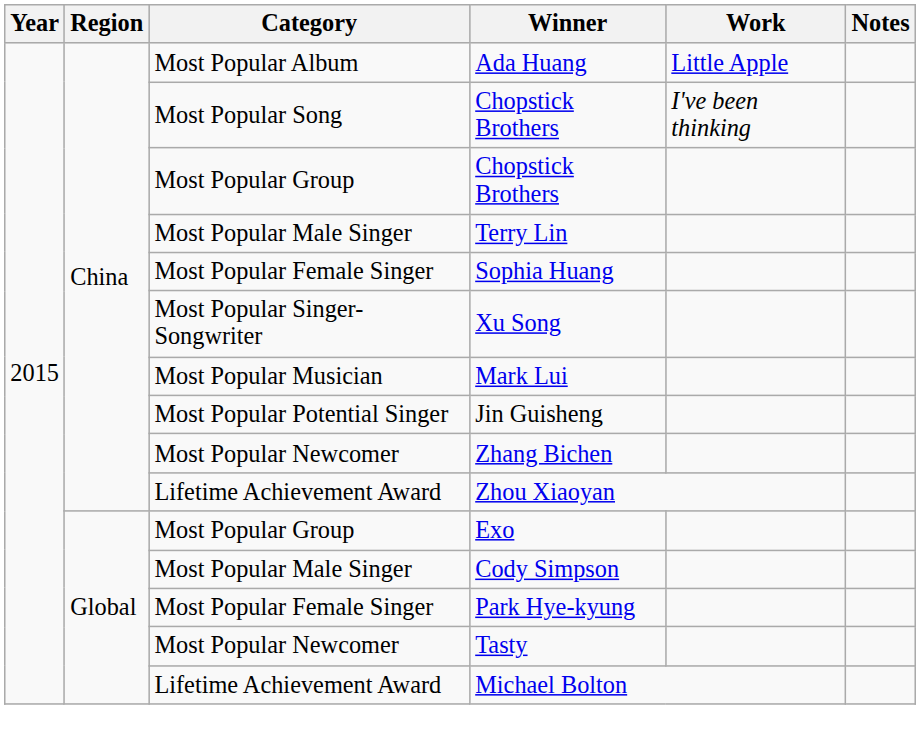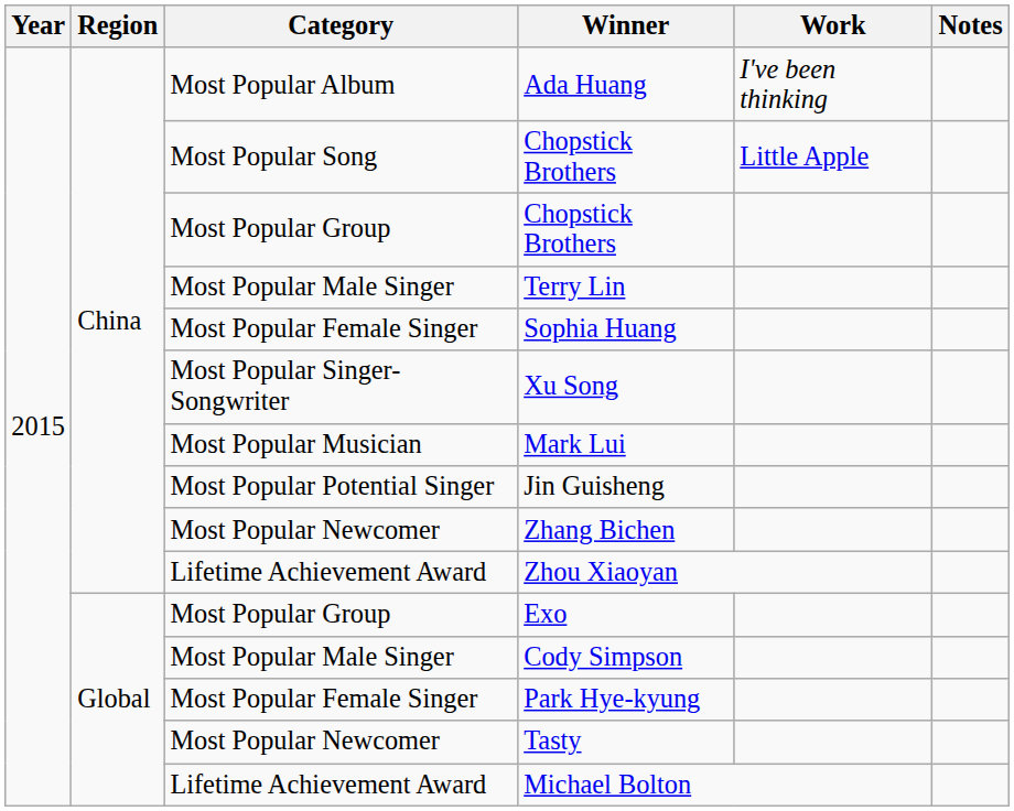 <table class="wikitable" style="width:600px">
 <tr>
 <th>Year</th>
 <th>Region</th>
 <th>Category</th>
 <th>Winner</th>
 <th>Work</th>
 <th>Notes</th>
 </tr>
 <tr>
 <td rowspan=15>2015</td>
 <td rowspan=10>China</td>
 <td>Most Popular Album</td>
 <td><a href='#'>Ada Huang</a></td>
-<td><a href='#'>Little Apple</a></td>
+<td><em>I've been thinking</em></td>
 <td></td>
 </tr>
 <tr>
 <td>Most Popular Song</td>
 <td><a href='#'>Chopstick Brothers</a></td>
-<td><em>I've been thinking</em></td>
+<td><a href='#'>Little Apple</a></td>
 <td></td>
 </tr>
 <tr>
 <td>Most Popular Group</td>
 <td><a href='#'>Chopstick Brothers</a></td>
 <td></td>
 <td></td>
 </tr>
 <tr>
 <td>Most Popular Male Singer</td>
 <td><a href='#'>Terry Lin</a></td>
 <td></td>
 <td></td>
 </tr>
 <tr>
 <td>Most Popular Female Singer</td>
 <td><a href='#'>Sophia Huang</a></td>
 <td></td>
 <td></td>
 </tr>
 <tr>
 <td>Most Popular Singer-Songwriter</td>
 <td><a href='#'>Xu Song</a></td>
 <td></td>
 <td></td>
 </tr>
 <tr>
 <td>Most Popular Musician</td>
 <td><a href='#'>Mark Lui</a></td>
 <td></td>
 <td></td>
 </tr>
 <tr>
 <td>Most Popular Potential Singer</td>
 <td>Jin Guisheng</td>
 <td></td>
 <td></td>
 </tr>
 <tr>
 <td>Most Popular Newcomer</td>
 <td><a href='#'>Zhang Bichen</a></td>
 <td></td>
 <td></td>
 </tr>
 <tr>
 <td>Lifetime Achievement Award</td>
 <td colspan=2><a href='#'>Zhou Xiaoyan</a></td>
 <td></td>
 </tr>
 <tr>
 <td rowspan=5>Global</td>
 <td>Most Popular Group</td>
 <td><a href='#'>Exo</a></td>
 <td></td>
 <td></td>
 </tr>
 <tr>
 <td>Most Popular Male Singer</td>
 <td><a href='#'>Cody Simpson</a></td>
 <td></td>
 <td></td>
 </tr>
 <tr>
 <td>Most Popular Female Singer</td>
 <td><a href='#'>Park Hye-kyung</a></td>
 <td></td>
 <td></td>
 </tr>
 <tr>
 <td>Most Popular Newcomer</td>
 <td><a href='#'>Tasty</a></td>
 <td></td>
 <td></td>
 </tr>
 <tr>
 <td>Lifetime Achievement Award</td>
 <td colspan=2><a href='#'>Michael Bolton</a></td>
 <td></td>
 </tr>
 </table>
